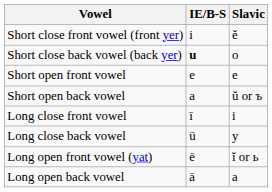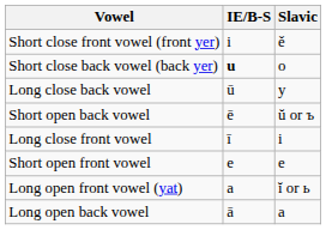 <table class="wikitable">
 <tr>
 <th>Vowel</th>
 <th>IE/B-S</th>
 <th>Slavic</th>
 </tr>
 <tr>
 <td>Short close front vowel (front <a href='#'>yer</a>)</td>
 <td>i</td>
 <td>ě</td>
 </tr>
 <tr>
 <td>Short close back vowel (back <a href='#'>yer</a>)</td>
 <td><strong>u</strong></td>
 <td>o</td>
 </tr>
 <tr>
-<td>Short open front vowel</td>
-<td>e</td>
-<td>e</td>
+<td>Long close back vowel</td>
+<td>ū</td>
+<td>y</td>
 </tr>
 <tr>
 <td>Short open back vowel</td>
-<td>a</td>
+<td>ē</td>
 <td>ŭ or ъ</td>
 </tr>
 <tr>
 <td>Long close front vowel</td>
 <td>ī</td>
 <td>i</td>
 </tr>
 <tr>
-<td>Long close back vowel</td>
-<td>ū</td>
-<td>y</td>
+<td>Short open front vowel</td>
+<td>e</td>
+<td>e</td>
 </tr>
 <tr>
 <td>Long open front vowel (<a href='#'>yat</a>)</td>
-<td>ē</td>
+<td>a</td>
 <td>ĭ or ь</td>
 </tr>
 <tr>
 <td>Long open back vowel</td>
 <td>ā</td>
 <td>a</td>
 </tr>
 </table>
